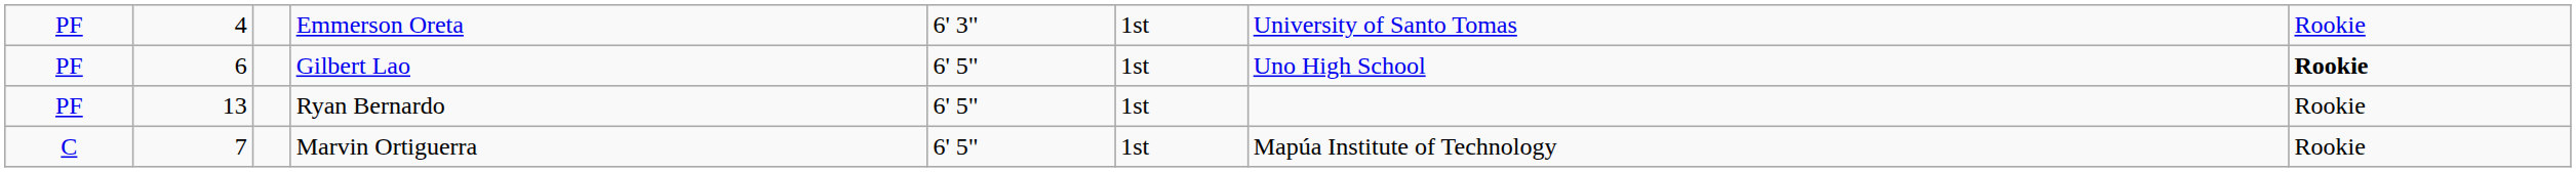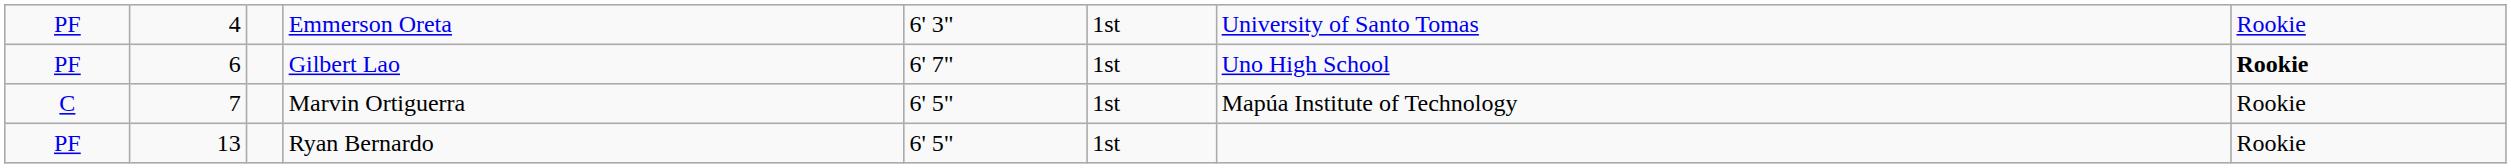 <table class=wikitable width=100% style=font-size:95%>
 <tr>
 <td align=center><a href='#'>PF</a></td>
 <td align=right>4</td>
 <td></td>
 <td><a href='#'>Emmerson Oreta</a></td>
 <td>6' 3"</td>
 <td>1st</td>
 <td><a href='#'>University of Santo Tomas</a></td>
 <td><a href='#'>Rookie</a></td>
 </tr>
 <tr>
 <td align=center><a href='#'>PF</a></td>
 <td align=right>6</td>
 <td></td>
 <td><a href='#'>Gilbert Lao</a></td>
-<td>6' 5"</td>
+<td>6' 7"</td>
 <td>1st</td>
 <td><a href='#'>Uno High School</a></td>
 <td><strong>Rookie</strong></td>
+</tr>
+<tr>
+<td align=center><a href='#'>C</a></td>
+<td align=right>7</td>
+<td></td>
+<td>Marvin Ortiguerra</td>
+<td>6' 5"</td>
+<td>1st</td>
+<td>Mapúa Institute of Technology</td>
+<td>Rookie</td>
 </tr>
 <tr>
 <td align=center><a href='#'>PF</a></td>
 <td align=right>13</td>
 <td></td>
 <td>Ryan Bernardo</td>
 <td>6' 5"</td>
 <td>1st</td>
 <td></td>
 <td>Rookie</td>
 </tr>
-<tr>
-<td align=center><a href='#'>C</a></td>
-<td align=right>7</td>
-<td></td>
-<td>Marvin Ortiguerra</td>
-<td>6' 5"</td>
-<td>1st</td>
-<td>Mapúa Institute of Technology</td>
-<td>Rookie</td>
-</tr>
 </table>
